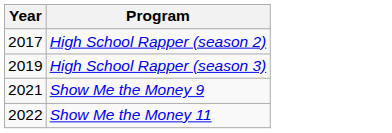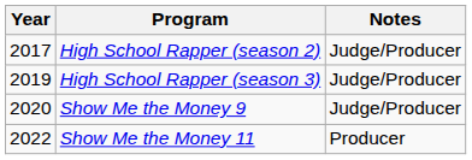 <table class="wikitable">
 <tr>
 <th>Year</th>
 <th>Program</th>
+<th>Notes</th>
 </tr>
 <tr>
 <td>2017</td>
 <td><em><a href='#'>High School Rapper (season 2)</a></em></td>
+<td>Judge/Producer</td>
 </tr>
 <tr>
 <td>2019</td>
 <td><em><a href='#'>High School Rapper (season 3)</a></em></td>
+<td>Judge/Producer</td>
 </tr>
 <tr>
-<td>2021</td>
+<td>2020</td>
 <td><em><a href='#'>Show Me the Money 9</a></em></td>
+<td>Judge/Producer</td>
 </tr>
 <tr>
 <td>2022</td>
 <td><em><a href='#'>Show Me the Money 11</a></em></td>
+<td>Producer</td>
 </tr>
 </table>
